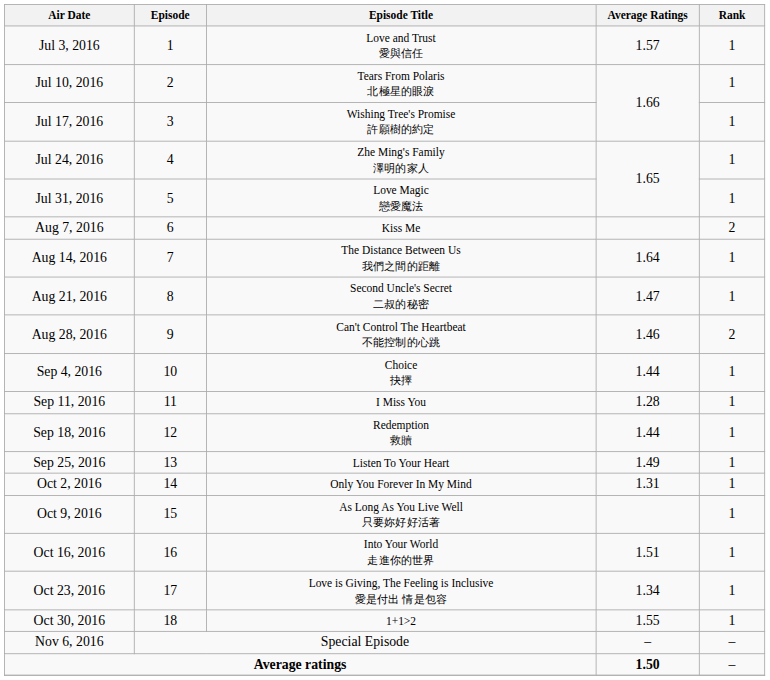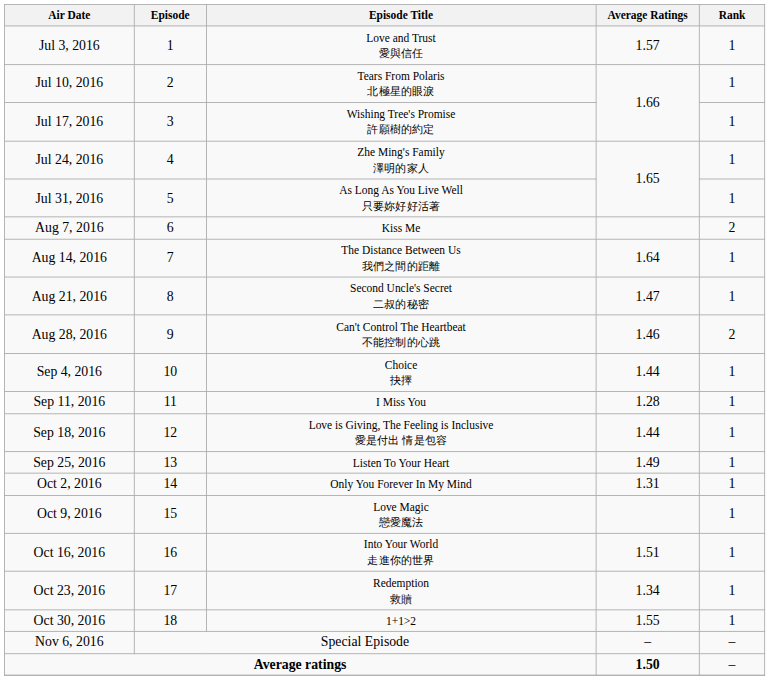 <table class="wikitable" style="text-align:center;width:70%;">
 <tr>
 <th width="10%"><small><strong>Air Date</strong></small></th>
 <th width="5%"><small><strong>Episode</strong></small></th>
 <th width="30%"><small>Episode Title</small></th>
 <th width="8%"><small><strong>Average Ratings</strong></small></th>
 <th width="5%"><small><strong>Rank</strong></small></th>
 </tr>
 <tr>
 <td>Jul 3, 2016</td>
 <td>1</td>
 <td><small>Love and Trust<br>愛與信任</small></td>
 <td>1.57</td>
 <td>1</td>
 </tr>
 <tr>
 <td>Jul 10, 2016</td>
 <td>2</td>
 <td><small>Tears From Polaris<br>北極星的眼淚</small></td>
 <td rowspan=2>1.66</td>
 <td>1</td>
 </tr>
 <tr>
 <td>Jul 17, 2016</td>
 <td>3</td>
 <td><small>Wishing Tree's Promise<br>許願樹的約定</small></td>
 <td>1</td>
 </tr>
 <tr>
 <td>Jul 24, 2016</td>
 <td>4</td>
 <td><small>Zhe Ming's Family<br>澤明的家人</small></td>
 <td rowspan=2>1.65</td>
 <td>1</td>
 </tr>
 <tr>
 <td>Jul 31, 2016</td>
 <td>5</td>
-<td><small>Love Magic<br>戀愛魔法</small></td>
+<td><small>As Long As You Live Well<br>只要妳好好活著</small></td>
 <td>1</td>
 </tr>
 <tr>
 <td>Aug 7, 2016</td>
 <td>6</td>
 <td><small>Kiss Me</small></td>
 <td><strong></strong></td>
 <td>2</td>
 </tr>
 <tr>
 <td>Aug 14, 2016</td>
 <td>7</td>
 <td><small>The Distance Between Us<br>我們之間的距離</small></td>
 <td>1.64</td>
 <td>1</td>
 </tr>
 <tr>
 <td>Aug 21, 2016</td>
 <td>8</td>
 <td><small>Second Uncle's Secret<br>二叔的秘密</small></td>
 <td>1.47</td>
 <td>1</td>
 </tr>
 <tr>
 <td>Aug 28, 2016</td>
 <td>9</td>
 <td><small>Can't Control The Heartbeat<br>不能控制的心跳</small></td>
 <td>1.46</td>
 <td>2</td>
 </tr>
 <tr>
 <td>Sep 4, 2016</td>
 <td>10</td>
 <td><small>Choice<br>抉擇</small></td>
 <td>1.44</td>
 <td>1</td>
 </tr>
 <tr>
 <td>Sep 11, 2016</td>
 <td>11</td>
 <td><small>I Miss You</small></td>
 <td>1.28</td>
 <td>1</td>
 </tr>
 <tr>
 <td>Sep 18, 2016</td>
 <td>12</td>
-<td><small>Redemption<br>救贖</small></td>
+<td><small>Love is Giving, The Feeling is Inclusive<br>愛是付出 情是包容</small></td>
 <td>1.44</td>
 <td>1</td>
 </tr>
 <tr>
 <td>Sep 25, 2016</td>
 <td>13</td>
 <td><small>Listen To Your Heart</small></td>
 <td>1.49</td>
 <td>1</td>
 </tr>
 <tr>
 <td>Oct 2, 2016</td>
 <td>14</td>
 <td><small>Only You Forever In My Mind</small></td>
 <td>1.31</td>
 <td>1</td>
 </tr>
 <tr>
 <td>Oct 9, 2016</td>
 <td>15</td>
-<td><small>As Long As You Live Well<br>只要妳好好活著</small></td>
+<td><small>Love Magic<br>戀愛魔法</small></td>
 <td><strong></strong></td>
 <td>1</td>
 </tr>
 <tr>
 <td>Oct 16, 2016</td>
 <td>16</td>
 <td><small>Into Your World<br>走進你的世界</small></td>
 <td>1.51</td>
 <td>1</td>
 </tr>
 <tr>
 <td>Oct 23, 2016</td>
 <td>17</td>
-<td><small>Love is Giving, The Feeling is Inclusive<br>愛是付出 情是包容</small></td>
+<td><small>Redemption<br>救贖</small></td>
 <td>1.34</td>
 <td>1</td>
 </tr>
 <tr>
 <td>Oct 30, 2016</td>
 <td>18</td>
 <td><small>1+1>2</small></td>
 <td>1.55</td>
 <td>1</td>
 </tr>
 <tr>
 <td>Nov 6, 2016</td>
 <td colspan=2>Special Episode</td>
 <td>–</td>
 <td>–</td>
 </tr>
 <tr>
 <td colspan=3><strong>Average ratings</strong></td>
 <td><strong>1.50</strong></td>
 <td>–</td>
 </tr>
 <tr>
 </tr>
 </table>
